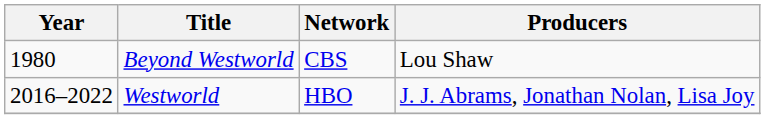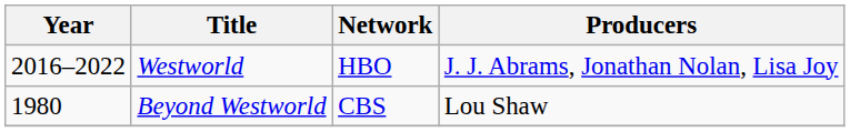 <table class="wikitable">
 <tr>
 <th>Year</th>
 <th>Title</th>
 <th>Network</th>
 <th>Producers</th>
 </tr>
 <tr>
+<td>2016–2022</td>
+<td><em><a href='#'>Westworld</a></em></td>
+<td><a href='#'>HBO</a></td>
+<td><a href='#'>J. J. Abrams</a>, <a href='#'>Jonathan Nolan</a>, <a href='#'>Lisa Joy</a></td>
+</tr>
+<tr>
 <td>1980</td>
 <td><em><a href='#'>Beyond Westworld</a></em></td>
 <td><a href='#'>CBS</a></td>
 <td>Lou Shaw</td>
 </tr>
 <tr>
-<td>2016–2022</td>
-<td><em><a href='#'>Westworld</a></em></td>
-<td><a href='#'>HBO</a></td>
-<td><a href='#'>J. J. Abrams</a>, <a href='#'>Jonathan Nolan</a>, <a href='#'>Lisa Joy</a></td>
-</tr>
-<tr>
 </tr>
 </table>
